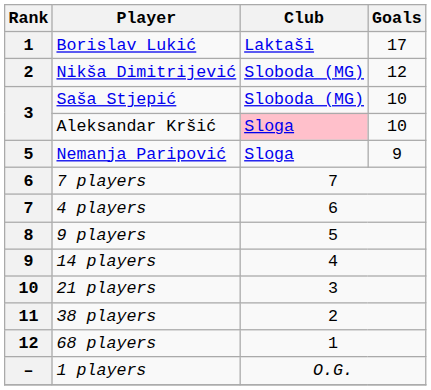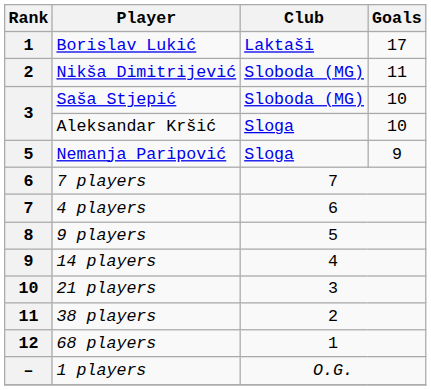 <table class="wikitable" style="text-align:center">
 <tr>
 <th>Rank</th>
 <th>Player</th>
 <th>Club</th>
 <th>Goals</th>
 </tr>
 <tr>
 <th rowspan="1">1</th>
 <td align="left"> <a href='#'>Borislav Lukić</a></td>
 <td align="left"><a href='#'>Laktaši</a></td>
 <td>17</td>
 </tr>
 <tr>
 <th rowspan="1">2</th>
 <td align="left"> <a href='#'>Nikša Dimitrijević</a></td>
 <td align="left"><a href='#'>Sloboda (MG)</a></td>
-<td>12</td>
+<td>11</td>
 </tr>
 <tr>
 <th rowspan="2">3</th>
 <td align="left"> <a href='#'>Saša Stjepić</a></td>
 <td align="left"><a href='#'>Sloboda (MG)</a></td>
 <td>10</td>
 </tr>
 <tr>
 <td align="left"> Aleksandar Kršić</td>
-<td align="left" style="background: pink;"><a href='#'>Sloga</a></td>
+<td align="left"><a href='#'>Sloga</a></td>
 <td>10</td>
 </tr>
 <tr>
 <th rowspan="1">5</th>
 <td align="left"> <a href='#'>Nemanja Paripović</a></td>
 <td align="left"><a href='#'>Sloga</a></td>
 <td>9</td>
 </tr>
 <tr>
 <th rowspan="1">6</th>
 <td align="left"><em>7 players</em></td>
 <td colspan=2>7</td>
 </tr>
 <tr>
 <th rowspan="1">7</th>
 <td align="left"><em>4 players</em></td>
 <td colspan=2>6</td>
 </tr>
 <tr>
 <th rowspan="1">8</th>
 <td align="left"><em>9 players</em></td>
 <td colspan=2>5</td>
 </tr>
 <tr>
 <th rowspan="1">9</th>
 <td align="left"><em>14 players</em></td>
 <td colspan=2>4</td>
 </tr>
 <tr>
 <th rowspan="1">10</th>
 <td align="left"><em>21 players</em></td>
 <td colspan=2>3</td>
 </tr>
 <tr>
 <th rowspan="1">11</th>
 <td align="left"><em>38 players</em></td>
 <td colspan=2>2</td>
 </tr>
 <tr>
 <th rowspan="1">12</th>
 <td align="left"><em>68 players</em></td>
 <td colspan=2>1</td>
 </tr>
 <tr>
 <th rowspan="1">–</th>
 <td align="left"><em>1 players</em></td>
 <td colspan=2><em>O.G.</em></td>
 </tr>
 <tr>
 </tr>
 </table>
